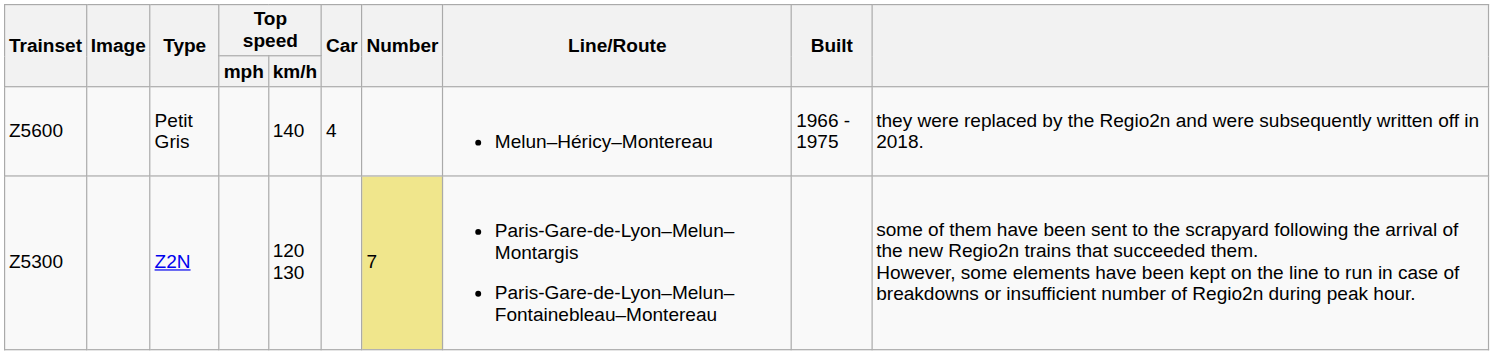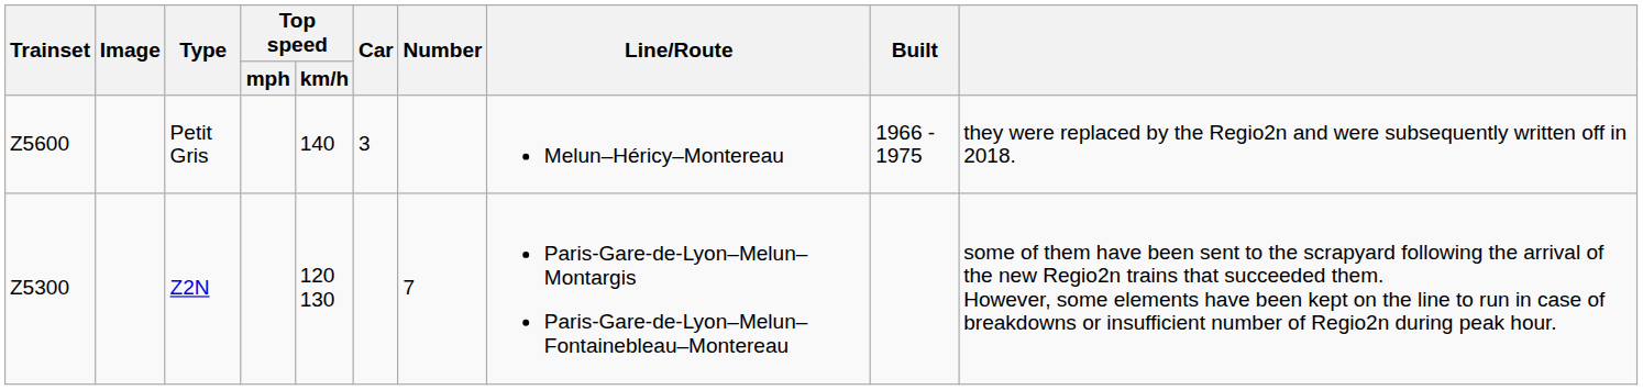 <table class="wikitable">
 <tr>
 <th rowspan="2">Trainset</th>
 <th rowspan="2">Image</th>
 <th rowspan="2">Type</th>
 <th colspan="2">Top speed</th>
 <th rowspan="2">Car</th>
 <th rowspan="2">Number</th>
 <th rowspan="2">Line/Route</th>
 <th rowspan="2">Built</th>
 <th rowspan="2"></th>
 </tr>
 <tr>
 <th>mph</th>
 <th>km/h</th>
 </tr>
 <tr>
 <td>Z5600</td>
 <td></td>
 <td>Petit Gris</td>
 <td></td>
 <td>140</td>
-<td>4</td>
+<td>3</td>
 <td></td>
 <td><br><ul><li>Melun–Héricy–Montereau</li></ul></td>
 <td>1966 - 1975</td>
 <td>they were replaced by the Regio2n and were subsequently written off in 2018.</td>
 </tr>
 <tr>
 <td>Z5300</td>
 <td></td>
 <td><a href='#'>Z2N</a></td>
 <td></td>
 <td>120<br>130</td>
 <td></td>
-<td style="background: khaki;">7</td>
+<td>7</td>
 <td><br><ul><li>Paris-Gare-de-Lyon–Melun–Montargis</li></ul><ul><li>Paris-Gare-de-Lyon–Melun–Fontainebleau–Montereau</li></ul></td>
 <td></td>
 <td>some of them have been sent to the scrapyard following the arrival of the new Regio2n trains that succeeded them.<br>However, some elements have been kept on the line to run in case of breakdowns or insufficient number of Regio2n during peak hour.</td>
 </tr>
 </table>
